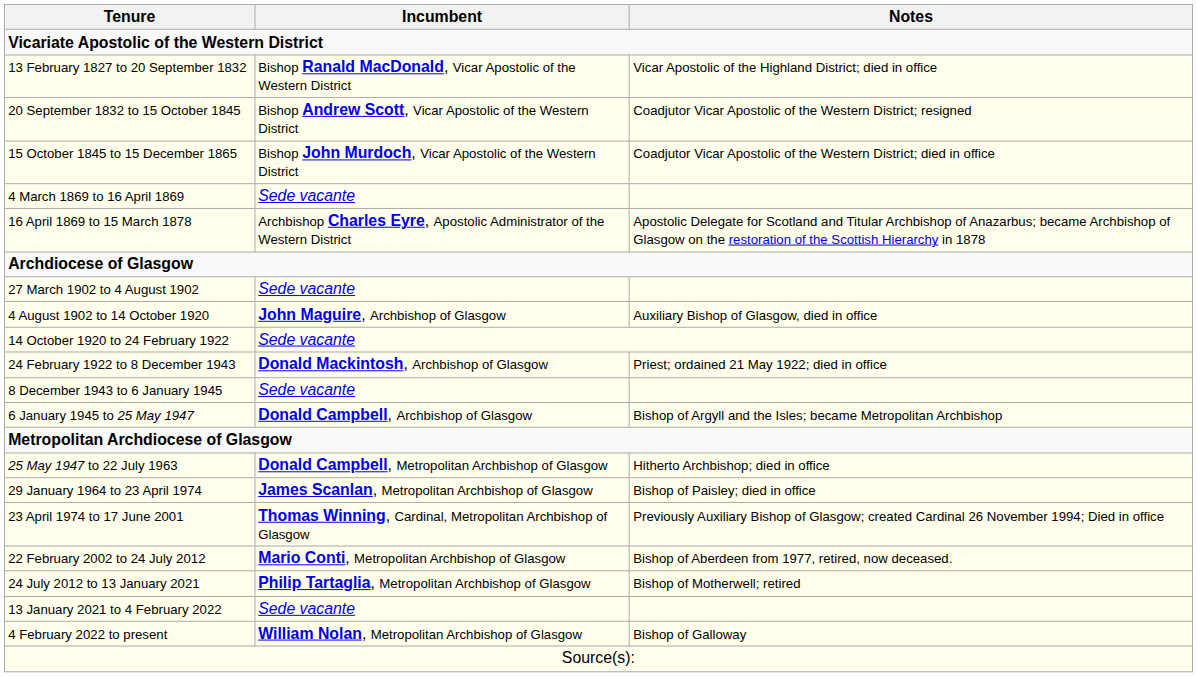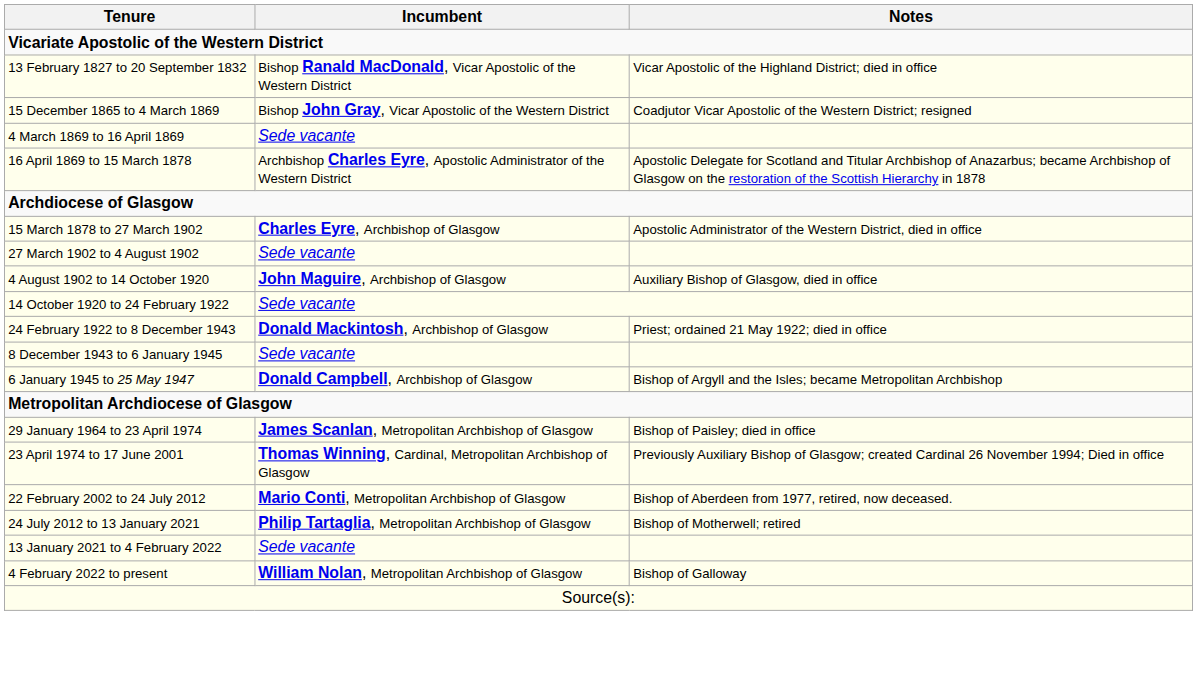 <table class="wikitable" style="width:95%;" border="1" cellpadding="2">
 <tr align=left>
 <th width="20%">Tenure</th>
 <th width="30%">Incumbent</th>
 <th width="45%">Notes</th>
 </tr>
 <tr valign=top>
 <td colspan="3"><strong>Vicariate Apostolic of the Western District</strong></td>
 </tr>
 <tr valign=top bgcolor="#ffffec">
 <td><small>13 February 1827 to 20 September 1832</small></td>
 <td><small>Bishop </small><strong><a href='#'>Ranald MacDonald</a></strong>, <small>Vicar Apostolic of the Western District</small></td>
 <td><small>Vicar Apostolic of the Highland District; died in office</small></td>
 </tr>
 <tr valign=top bgcolor="#ffffec">
-<td><small>20 September 1832 to 15 October 1845</small></td>
-<td><small>Bishop </small><strong><a href='#'>Andrew Scott</a></strong>, <small>Vicar Apostolic of the Western District</small></td>
+<td><small>15 December 1865 to 4 March 1869</small></td>
+<td><small>Bishop </small><strong><a href='#'>John Gray</a></strong>, <small>Vicar Apostolic of the Western District</small></td>
 <td><small>Coadjutor Vicar Apostolic of the Western District; resigned</small></td>
-</tr>
-<tr valign=top bgcolor="#ffffec">
-<td><small>15 October 1845 to 15 December 1865</small></td>
-<td><small>Bishop </small><strong><a href='#'>John Murdoch</a></strong>, <small>Vicar Apostolic of the Western District</small></td>
-<td><small>Coadjutor Vicar Apostolic of the Western District; died in office</small></td>
 </tr>
 <tr valign=top bgcolor="#ffffec">
 <td><small>4 March 1869 to 16 April 1869</small></td>
 <td><em><a href='#'>Sede vacante</a></em></td>
 <td></td>
 </tr>
 <tr valign=top bgcolor="#ffffec">
 <td><small>16 April 1869 to 15 March 1878</small></td>
 <td><small>Archbishop </small><strong><a href='#'>Charles Eyre</a></strong>, <small>Apostolic Administrator of the Western District</small></td>
 <td><small>Apostolic Delegate for Scotland and Titular Archbishop of Anazarbus; became Archbishop of Glasgow on the <a href='#'>restoration of the Scottish Hierarchy</a> in 1878</small></td>
 </tr>
 <tr valign=top>
 <td colspan="3"><strong>Archdiocese of Glasgow</strong></td>
+</tr>
+<tr valign=top bgcolor="#ffffec">
+<td><small>15 March 1878 to 27 March 1902</small></td>
+<td><strong><a href='#'>Charles Eyre</a></strong>, <small>Archbishop of Glasgow</small></td>
+<td><small>Apostolic Administrator of the Western District, died in office</small></td>
 </tr>
 <tr valign=top bgcolor="#ffffec">
 <td><small>27 March 1902 to 4 August 1902</small></td>
 <td><em><a href='#'>Sede vacante</a></em></td>
 <td></td>
 </tr>
 <tr valign=top bgcolor="#ffffec">
 <td><small>4 August 1902 to 14 October 1920</small></td>
 <td><strong><a href='#'>John Maguire</a></strong>, <small>Archbishop of Glasgow</small></td>
 <td><small>Auxiliary Bishop of Glasgow, died in office</small></td>
 </tr>
 <tr valign=top bgcolor="#ffffec">
 <td><small>14 October 1920 to 24 February 1922</small></td>
 <td colspan=2><em><a href='#'>Sede vacante</a></em></td>
 </tr>
 <tr valign=top bgcolor="#ffffec">
 <td><small>24 February 1922 to 8 December 1943</small></td>
 <td><strong><a href='#'>Donald Mackintosh</a></strong>, <small>Archbishop of Glasgow</small></td>
 <td><small>Priest; ordained 21 May 1922; died in office</small></td>
 </tr>
 <tr valign=top bgcolor="#ffffec">
 <td><small>8 December 1943 to 6 January 1945</small></td>
 <td><em><a href='#'>Sede vacante</a></em></td>
 <td></td>
 </tr>
 <tr valign=top bgcolor="#ffffec">
 <td><small>6 January 1945 to <em>25 May 1947</em></small></td>
 <td><strong><a href='#'>Donald Campbell</a></strong>, <small>Archbishop of Glasgow</small></td>
 <td><small>Bishop of Argyll and the Isles; became Metropolitan Archbishop</small></td>
 </tr>
 <tr valign=top>
 <td colspan="3"><strong>Metropolitan Archdiocese of Glasgow</strong></td>
-</tr>
-<tr valign=top bgcolor="#ffffec">
-<td><small><em>25 May 1947</em> to 22 July 1963</small></td>
-<td><strong><a href='#'>Donald Campbell</a></strong>, <small>Metropolitan Archbishop of Glasgow</small></td>
-<td><small>Hitherto Archbishop; died in office</small></td>
 </tr>
 <tr valign=top bgcolor="#ffffec">
 <td><small>29 January 1964 to 23 April 1974</small></td>
 <td><strong><a href='#'>James Scanlan</a></strong>, <small>Metropolitan Archbishop of Glasgow</small></td>
 <td><small>Bishop of Paisley; died in office</small></td>
 </tr>
 <tr valign=top bgcolor="#ffffec">
 <td><small>23 April 1974 to 17 June 2001</small></td>
 <td><strong><a href='#'>Thomas Winning</a></strong>, <small>Cardinal, Metropolitan Archbishop of Glasgow</small></td>
 <td><small>Previously Auxiliary Bishop of Glasgow; created Cardinal 26 November 1994; Died in office</small></td>
 </tr>
 <tr valign=top bgcolor="#ffffec">
 <td><small>22 February 2002 to 24 July 2012</small></td>
 <td><strong><a href='#'>Mario Conti</a></strong>, <small>Metropolitan Archbishop of Glasgow</small></td>
 <td><small>Bishop of Aberdeen from 1977, retired, now deceased.</small></td>
 </tr>
 <tr valign=top bgcolor="#ffffec">
 <td><small>24 July 2012 to 13 January 2021</small></td>
 <td><strong><a href='#'>Philip Tartaglia</a></strong>, <small>Metropolitan Archbishop of Glasgow</small></td>
 <td><small>Bishop of Motherwell; retired</small></td>
 </tr>
 <tr valign=top bgcolor="#ffffec">
 <td><small>13 January 2021 to 4 February 2022</small></td>
 <td><em><a href='#'>Sede vacante</a></em></td>
 <td></td>
 </tr>
 <tr valign=top bgcolor="#ffffec">
 <td><small>4 February 2022 to present</small></td>
 <td><a href='#'><strong>William Nolan</strong></a>, <small>Metropolitan Archbishop of Glasgow</small></td>
 <td><small>Bishop of Galloway</small></td>
 </tr>
 <tr valign=top bgcolor="#ffffec">
 <td align=center colspan="3">Source(s):</td>
 </tr>
 </table>
